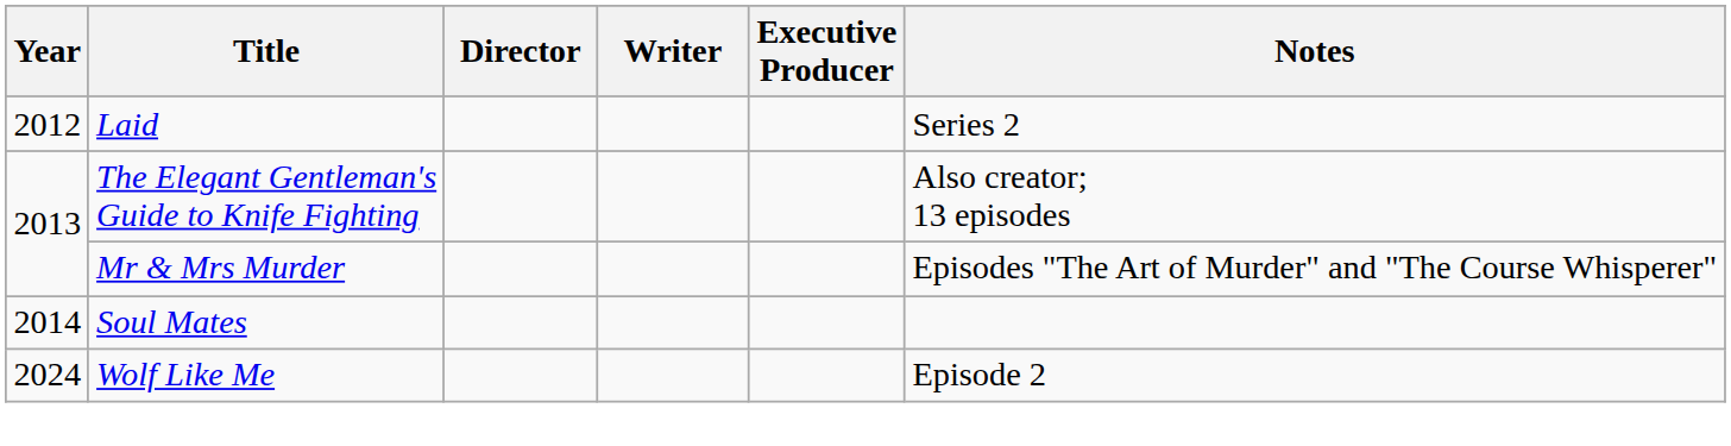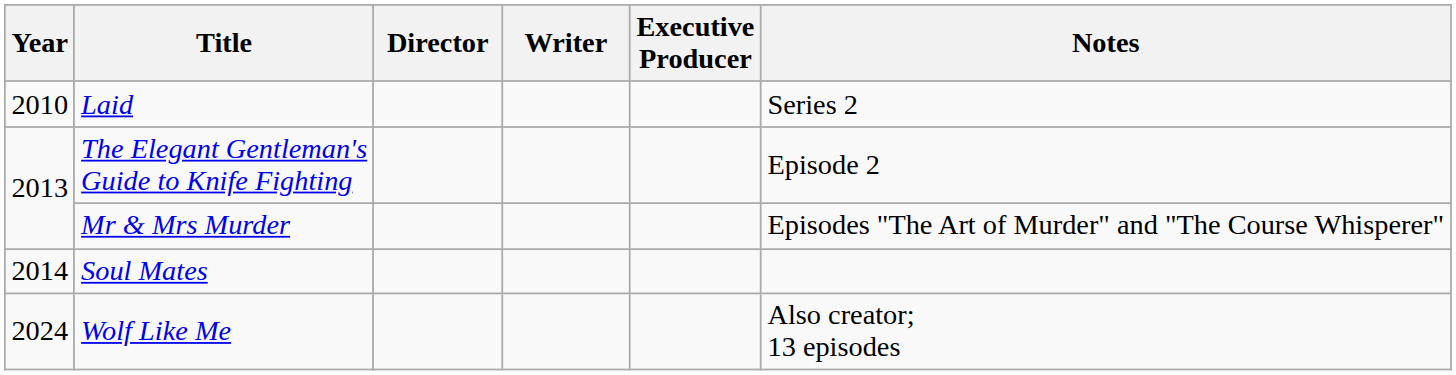 <table class="wikitable">
 <tr>
 <th>Year</th>
 <th>Title</th>
 <th width=65>Director</th>
 <th width=65>Writer</th>
 <th width=65>Executive<br>Producer</th>
 <th>Notes</th>
 </tr>
 <tr>
-<td>2012</td>
+<td>2010</td>
 <td><em><a href='#'>Laid</a></em></td>
 <td></td>
 <td></td>
 <td></td>
 <td>Series 2</td>
 </tr>
 <tr>
 <td rowspan=2>2013</td>
 <td><em><a href='#'>The Elegant Gentleman's<br>Guide to Knife Fighting</a></em></td>
 <td></td>
 <td></td>
 <td></td>
-<td>Also creator;<br>13 episodes</td>
+<td>Episode 2</td>
 </tr>
 <tr>
 <td><em><a href='#'>Mr & Mrs Murder</a></em></td>
 <td></td>
 <td></td>
 <td></td>
 <td>Episodes "The Art of Murder" and "The Course Whisperer"</td>
 </tr>
 <tr>
 <td>2014</td>
 <td><em><a href='#'>Soul Mates</a></em></td>
 <td></td>
 <td></td>
 <td></td>
 <td></td>
 </tr>
 <tr>
 <td>2024</td>
 <td><em><a href='#'>Wolf Like Me</a></em></td>
 <td></td>
 <td></td>
 <td></td>
-<td>Episode 2</td>
+<td>Also creator;<br>13 episodes</td>
 </tr>
 </table>
